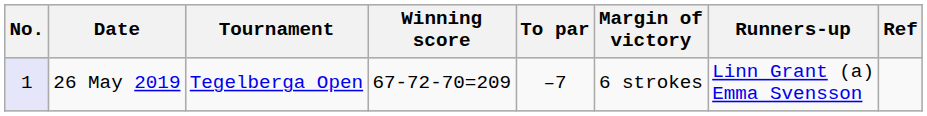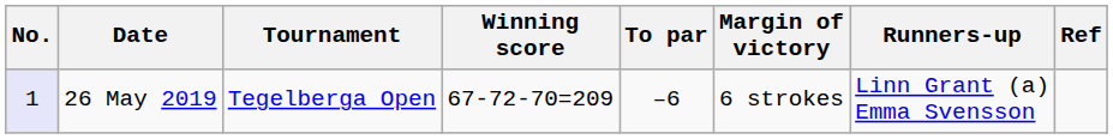 <table class="wikitable" style="font-size:95%;">
 <tr>
 <th>No.</th>
 <th>Date</th>
 <th>Tournament</th>
 <th>Winning<br>score</th>
 <th>To par</th>
 <th>Margin of<br>victory</th>
 <th>Runners-up</th>
 <th>Ref</th>
 </tr>
 <tr>
 <td align=center style="background: lavender;">1</td>
 <td align=right>26 May <a href='#'>2019</a></td>
 <td><a href='#'>Tegelberga Open</a></td>
 <td align=right>67-72-70=209</td>
-<td align=center>–7</td>
+<td align=center>–6</td>
 <td>6 strokes</td>
 <td> <a href='#'>Linn Grant</a> (a)<br> <a href='#'>Emma Svensson</a></td>
 <td></td>
 </tr>
 </table>
